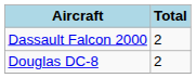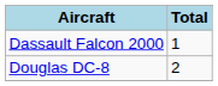 <table class="wikitable">
 <tr>
 <th style="background-color:lightblue;">Aircraft</th>
 <th style="background-color:lightblue;">Total</th>
 </tr>
 <tr>
 <td><a href='#'>Dassault Falcon 2000</a></td>
-<td>2</td>
+<td>1</td>
 </tr>
 <tr>
 <td><a href='#'>Douglas DC-8</a></td>
 <td>2</td>
 </tr>
 <tr>
 </tr>
 </table>
